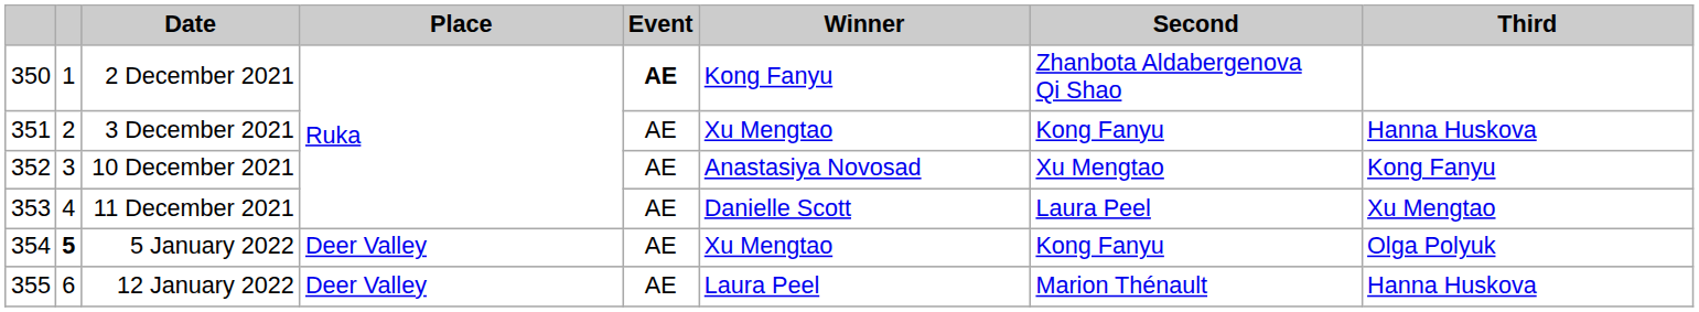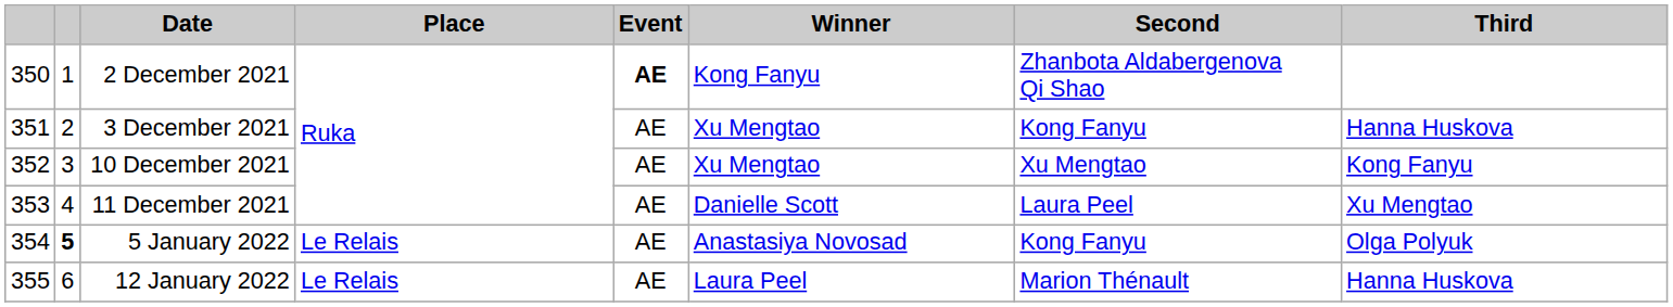 <table class="wikitable plainrowheaders" style="background:#fff; font-size:86%; line-height:16px; border:grey solid 1px; border-collapse:collapse;">
 <tr>
 <th scope="col" style="background:#ccc; width:20px;"></th>
 <th scope="col" style="background:#ccc; width=30 px;"></th>
 <th scope="col" style="background:#ccc; width:120px;">Date</th>
 <th scope="col" style="background:#ccc; width:180px;">Place</th>
 <th scope="col" style="background:#ccc; width:15px;">Event</th>
 <th scope="col" style="background:#ccc; width:185px;">Winner</th>
 <th scope="col" style="background:#ccc; width:185px;">Second</th>
 <th scope="col" style="background:#ccc; width:185px;">Third</th>
 </tr>
 <tr>
 <td align="center">350</td>
 <td align="center">1</td>
 <td align="right">2 December 2021</td>
 <td rowspan="4"> <a href='#'>Ruka</a></td>
 <td align="center"><strong>AE</strong></td>
 <td> <a href='#'>Kong Fanyu</a></td>
 <td> <a href='#'>Zhanbota Aldabergenova</a><br> <a href='#'>Qi Shao</a></td>
 <td></td>
 </tr>
 <tr>
 <td align="center">351</td>
 <td align="center">2</td>
 <td align="right">3 December 2021</td>
 <td align="center">AE</td>
 <td> <a href='#'>Xu Mengtao</a></td>
 <td> <a href='#'>Kong Fanyu</a></td>
 <td> <a href='#'>Hanna Huskova</a></td>
 </tr>
 <tr>
 <td align="center">352</td>
 <td align="center">3</td>
 <td align="right">10 December 2021</td>
 <td align="center">AE</td>
-<td> <a href='#'>Anastasiya Novosad</a></td>
+<td> <a href='#'>Xu Mengtao</a></td>
 <td> <a href='#'>Xu Mengtao</a></td>
 <td> <a href='#'>Kong Fanyu</a></td>
 </tr>
 <tr>
 <td align="center">353</td>
 <td align="center">4</td>
 <td align="right">11 December 2021</td>
 <td align="center">AE</td>
 <td> <a href='#'>Danielle Scott</a></td>
 <td> <a href='#'>Laura Peel</a></td>
 <td> <a href='#'>Xu Mengtao</a></td>
 </tr>
 <tr>
 <td align="center">354</td>
 <td align="center"><strong>5</strong></td>
 <td align="right">5 January 2022</td>
-<td> <a href='#'>Deer Valley</a></td>
+<td> <a href='#'>Le Relais</a></td>
 <td align="center">AE</td>
-<td> <a href='#'>Xu Mengtao</a></td>
+<td> <a href='#'>Anastasiya Novosad</a></td>
 <td> <a href='#'>Kong Fanyu</a></td>
 <td> <a href='#'>Olga Polyuk</a></td>
 </tr>
 <tr>
 <td align="center">355</td>
 <td align="center">6</td>
 <td align="right">12 January 2022</td>
-<td> <a href='#'>Deer Valley</a></td>
+<td> <a href='#'>Le Relais</a></td>
 <td align="center">AE</td>
 <td> <a href='#'>Laura Peel</a></td>
 <td> <a href='#'>Marion Thénault</a></td>
 <td> <a href='#'>Hanna Huskova</a></td>
 </tr>
 </table>
